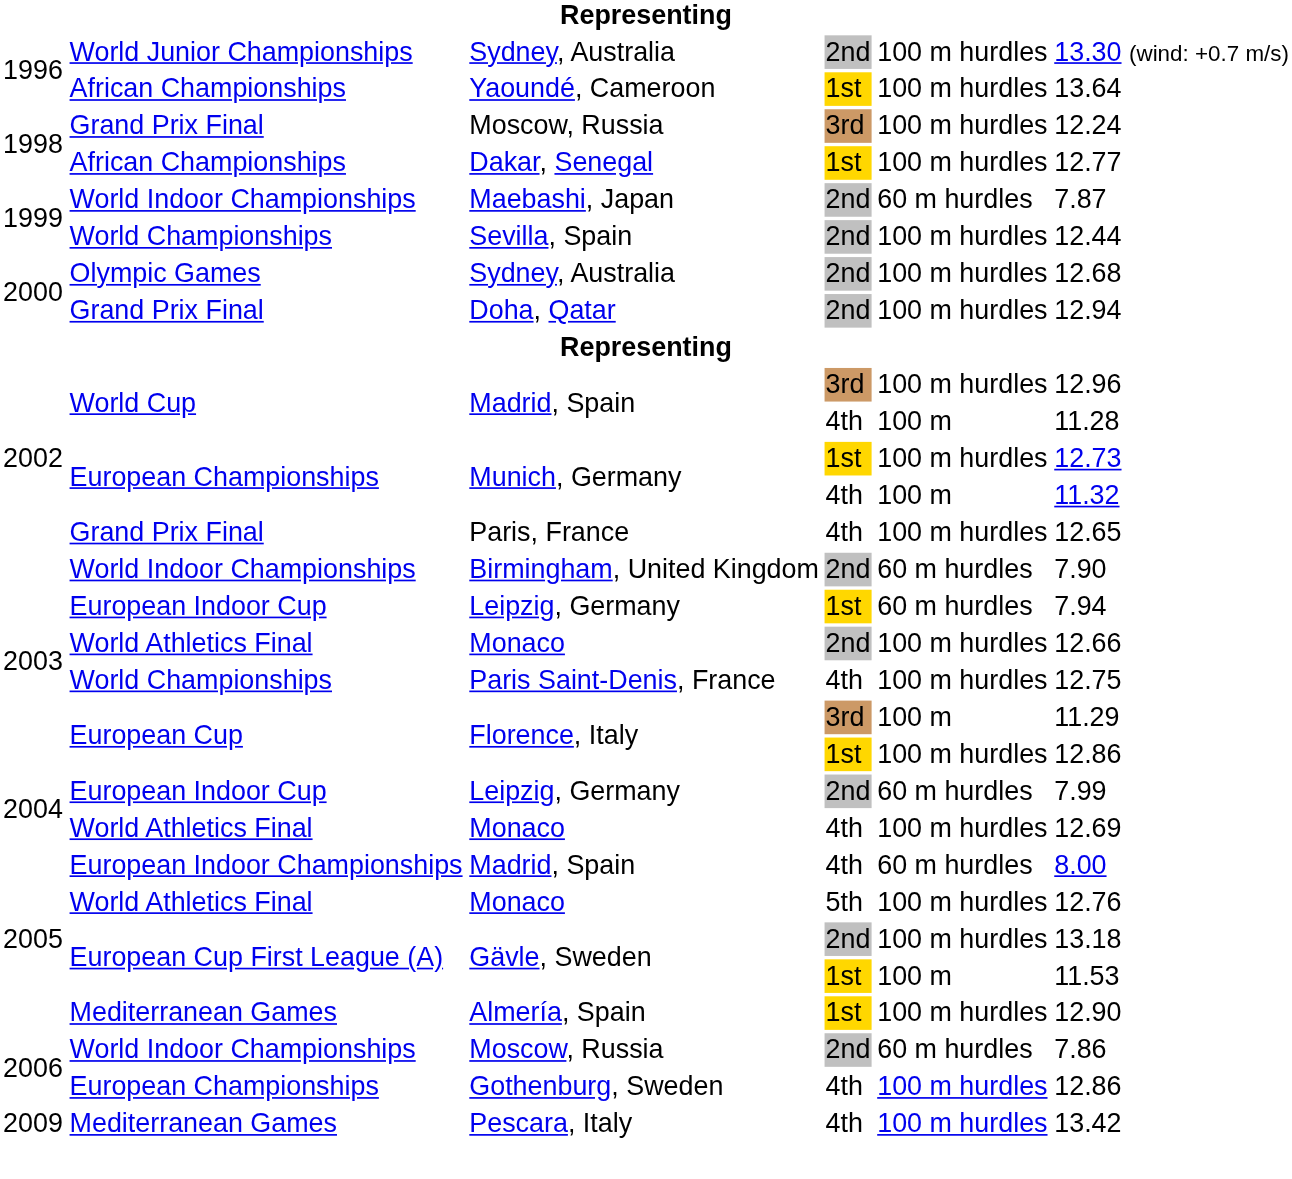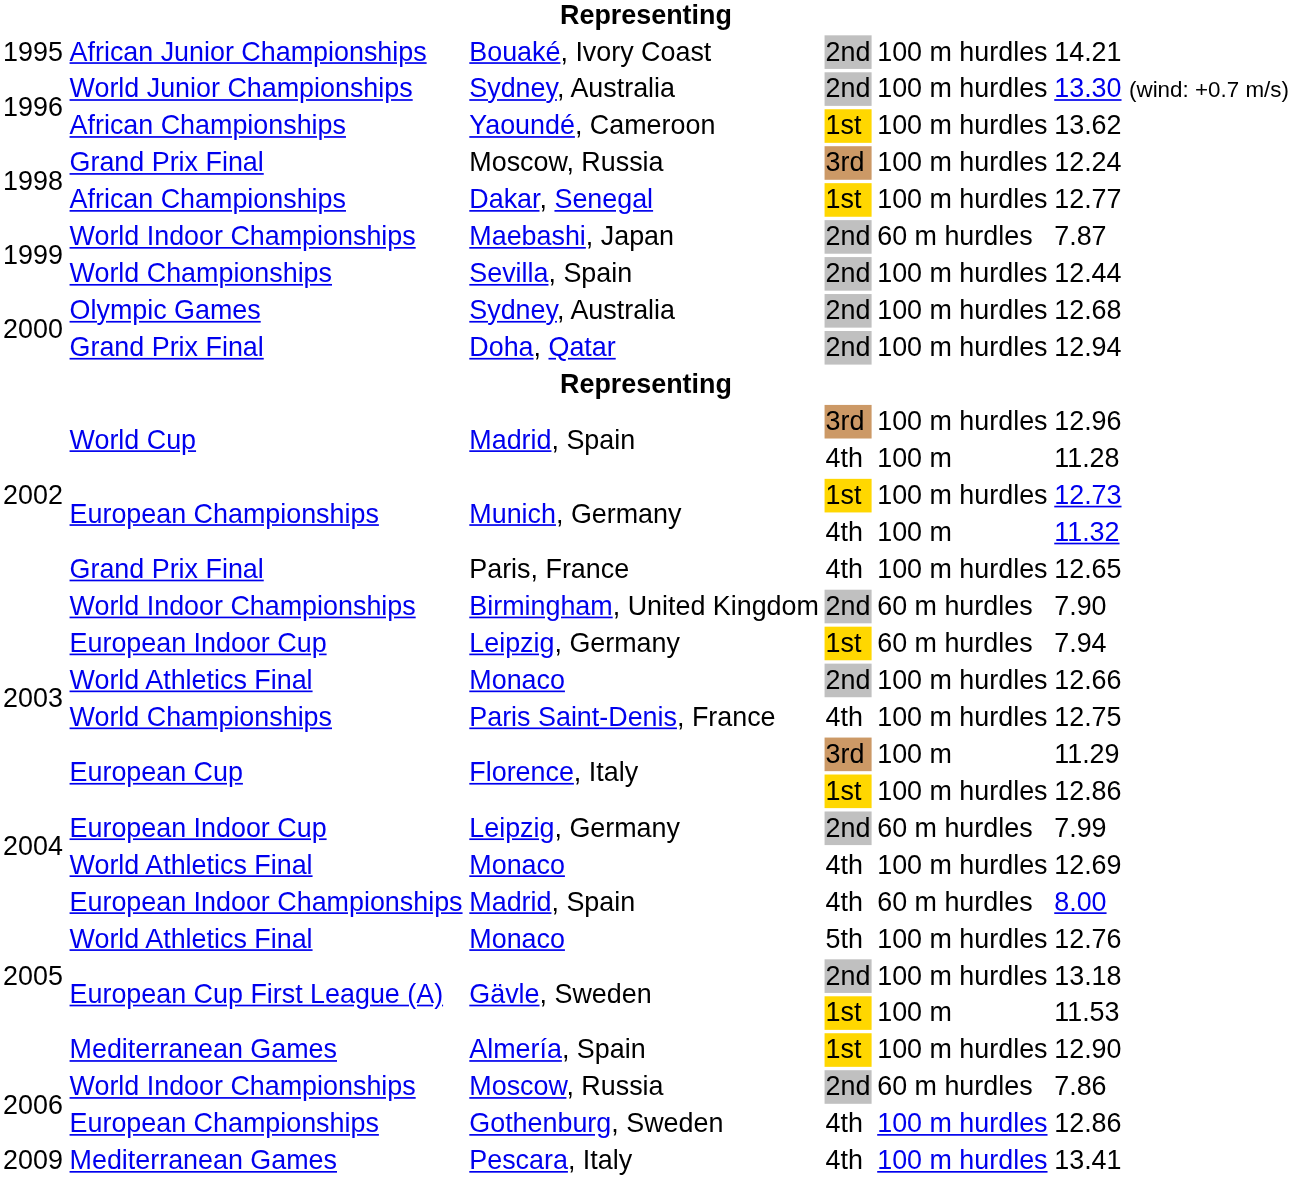 <table>
 <tr>
 <th colspan="6">Representing </th>
+</tr>
+<tr>
+<td>1995</td>
+<td><a href='#'>African Junior Championships</a></td>
+<td><a href='#'>Bouaké</a>, Ivory Coast</td>
+<td bgcolor="silver">2nd</td>
+<td>100 m hurdles</td>
+<td>14.21</td>
 </tr>
 <tr>
 <td rowspan=2>1996</td>
 <td><a href='#'>World Junior Championships</a></td>
 <td><a href='#'>Sydney</a>, Australia</td>
 <td bgcolor="silver">2nd</td>
 <td>100 m hurdles</td>
 <td><a href='#'>13.30</a> <small>(wind: +0.7 m/s)</small></td>
 </tr>
 <tr>
 <td><a href='#'>African Championships</a></td>
 <td><a href='#'>Yaoundé</a>, Cameroon</td>
 <td bgcolor="gold">1st</td>
 <td>100 m hurdles</td>
-<td>13.64</td>
+<td>13.62</td>
 </tr>
 <tr>
 <td rowspan=2>1998</td>
 <td><a href='#'>Grand Prix Final</a></td>
 <td>Moscow, Russia</td>
 <td bgcolor="cc9966">3rd</td>
 <td>100 m hurdles</td>
 <td>12.24</td>
 </tr>
 <tr>
 <td><a href='#'>African Championships</a></td>
 <td><a href='#'>Dakar</a>, <a href='#'>Senegal</a></td>
 <td bgcolor="gold">1st</td>
 <td>100 m hurdles</td>
 <td>12.77</td>
 </tr>
 <tr>
 <td rowspan=2>1999</td>
 <td><a href='#'>World Indoor Championships</a></td>
 <td><a href='#'>Maebashi</a>, Japan</td>
 <td bgcolor="silver">2nd</td>
 <td>60 m hurdles</td>
 <td>7.87</td>
 </tr>
 <tr>
 <td><a href='#'>World Championships</a></td>
 <td><a href='#'>Sevilla</a>, Spain</td>
 <td bgcolor="silver">2nd</td>
 <td>100 m hurdles</td>
 <td>12.44</td>
 </tr>
 <tr>
 <td rowspan=2>2000</td>
 <td><a href='#'>Olympic Games</a></td>
 <td><a href='#'>Sydney</a>, Australia</td>
 <td bgcolor="silver">2nd</td>
 <td>100 m hurdles</td>
 <td>12.68</td>
 </tr>
 <tr>
 <td><a href='#'>Grand Prix Final</a></td>
 <td><a href='#'>Doha</a>, <a href='#'>Qatar</a></td>
 <td bgcolor="silver">2nd</td>
 <td>100 m hurdles</td>
 <td>12.94</td>
 </tr>
 <tr>
 <th colspan="6">Representing </th>
 </tr>
 <tr>
 <td rowspan=5>2002</td>
 <td rowspan=2><a href='#'>World Cup</a></td>
 <td rowspan=2><a href='#'>Madrid</a>, Spain</td>
 <td bgcolor="cc9966">3rd</td>
 <td>100 m hurdles</td>
 <td>12.96</td>
 </tr>
 <tr>
 <td>4th</td>
 <td>100 m</td>
 <td>11.28</td>
 </tr>
 <tr>
 <td rowspan=2><a href='#'>European Championships</a></td>
 <td rowspan=2><a href='#'>Munich</a>, Germany</td>
 <td bgcolor="gold">1st</td>
 <td>100 m hurdles</td>
 <td><a href='#'>12.73</a></td>
 </tr>
 <tr>
 <td>4th</td>
 <td>100 m</td>
 <td><a href='#'>11.32</a></td>
 </tr>
 <tr>
 <td><a href='#'>Grand Prix Final</a></td>
 <td>Paris, France</td>
 <td>4th</td>
 <td>100 m hurdles</td>
 <td>12.65</td>
 </tr>
 <tr>
 <td rowspan=6>2003</td>
 <td><a href='#'>World Indoor Championships</a></td>
 <td><a href='#'>Birmingham</a>, United Kingdom</td>
 <td bgcolor="silver">2nd</td>
 <td>60 m hurdles</td>
 <td>7.90</td>
 </tr>
 <tr>
 <td><a href='#'>European Indoor Cup</a></td>
 <td><a href='#'>Leipzig</a>, Germany</td>
 <td bgcolor="gold">1st</td>
 <td>60 m hurdles</td>
 <td>7.94</td>
 </tr>
 <tr>
 <td><a href='#'>World Athletics Final</a></td>
 <td><a href='#'>Monaco</a></td>
 <td bgcolor="silver">2nd</td>
 <td>100 m hurdles</td>
 <td>12.66</td>
 </tr>
 <tr>
 <td><a href='#'>World Championships</a></td>
 <td><a href='#'>Paris Saint-Denis</a>, France</td>
 <td>4th</td>
 <td>100 m hurdles</td>
 <td>12.75</td>
 </tr>
 <tr>
 <td rowspan=2><a href='#'>European Cup</a></td>
 <td rowspan=2><a href='#'>Florence</a>, Italy</td>
 <td bgcolor="cc9966">3rd</td>
 <td>100 m</td>
 <td>11.29</td>
 </tr>
 <tr>
 <td bgcolor="gold">1st</td>
 <td>100 m hurdles</td>
 <td>12.86</td>
 </tr>
 <tr>
 <td rowspan=2>2004</td>
 <td><a href='#'>European Indoor Cup</a></td>
 <td><a href='#'>Leipzig</a>, Germany</td>
 <td bgcolor="silver">2nd</td>
 <td>60 m hurdles</td>
 <td>7.99</td>
 </tr>
 <tr>
 <td><a href='#'>World Athletics Final</a></td>
 <td><a href='#'>Monaco</a></td>
 <td>4th</td>
 <td>100 m hurdles</td>
 <td>12.69</td>
 </tr>
 <tr>
 <td rowspan=5>2005</td>
 <td><a href='#'>European Indoor Championships</a></td>
 <td><a href='#'>Madrid</a>, Spain</td>
 <td>4th</td>
 <td>60 m hurdles</td>
 <td><a href='#'>8.00</a></td>
 </tr>
 <tr>
 <td><a href='#'>World Athletics Final</a></td>
 <td><a href='#'>Monaco</a></td>
 <td>5th</td>
 <td>100 m hurdles</td>
 <td>12.76</td>
 </tr>
 <tr>
 <td rowspan=2><a href='#'>European Cup First League (A)</a></td>
 <td rowspan=2><a href='#'>Gävle</a>, Sweden</td>
 <td bgcolor="silver">2nd</td>
 <td>100 m hurdles</td>
 <td>13.18</td>
 </tr>
 <tr>
 <td bgcolor="gold">1st</td>
 <td>100 m</td>
 <td>11.53</td>
 </tr>
 <tr>
 <td><a href='#'>Mediterranean Games</a></td>
 <td><a href='#'>Almería</a>, Spain</td>
 <td bgcolor=gold>1st</td>
 <td>100 m hurdles</td>
 <td>12.90</td>
 </tr>
 <tr>
 <td rowspan=2>2006</td>
 <td><a href='#'>World Indoor Championships</a></td>
 <td><a href='#'>Moscow</a>, Russia</td>
 <td bgcolor="silver">2nd</td>
 <td>60 m hurdles</td>
 <td>7.86</td>
 </tr>
 <tr>
 <td><a href='#'>European Championships</a></td>
 <td><a href='#'>Gothenburg</a>, Sweden</td>
 <td>4th</td>
 <td><a href='#'>100 m hurdles</a></td>
 <td>12.86</td>
 </tr>
 <tr>
 <td>2009</td>
 <td><a href='#'>Mediterranean Games</a></td>
 <td><a href='#'>Pescara</a>, Italy</td>
 <td>4th</td>
 <td><a href='#'>100 m hurdles</a></td>
-<td>13.42</td>
+<td>13.41</td>
 </tr>
 </table>
